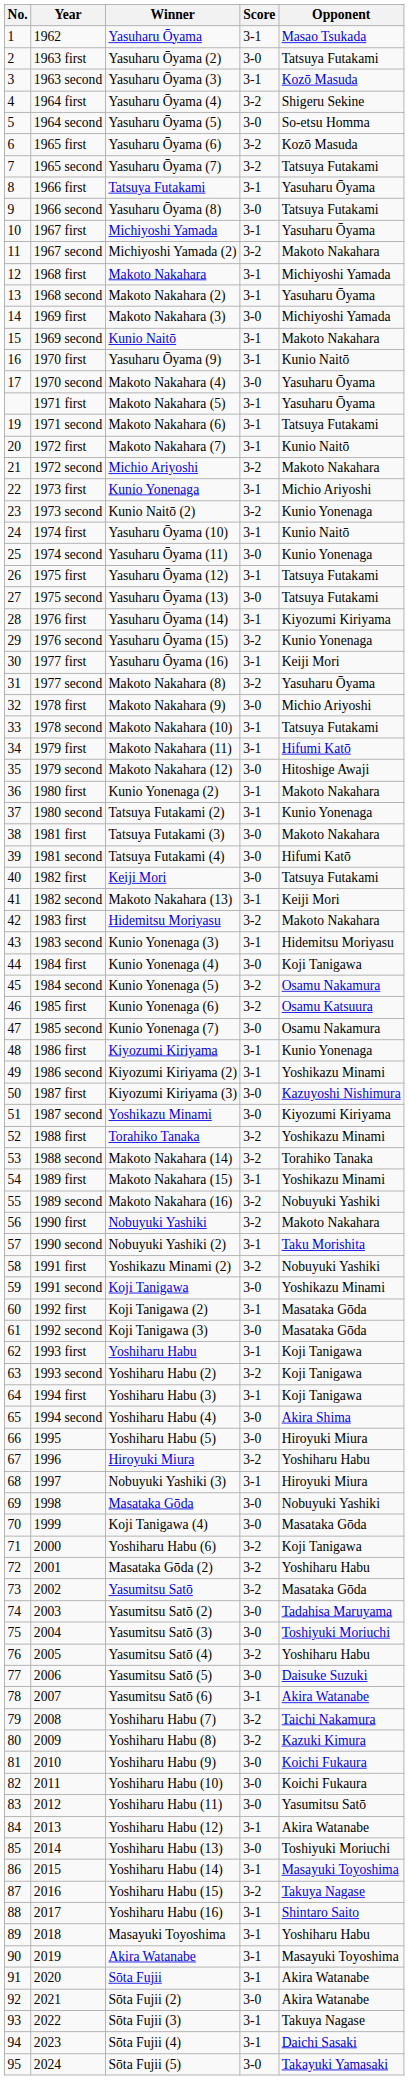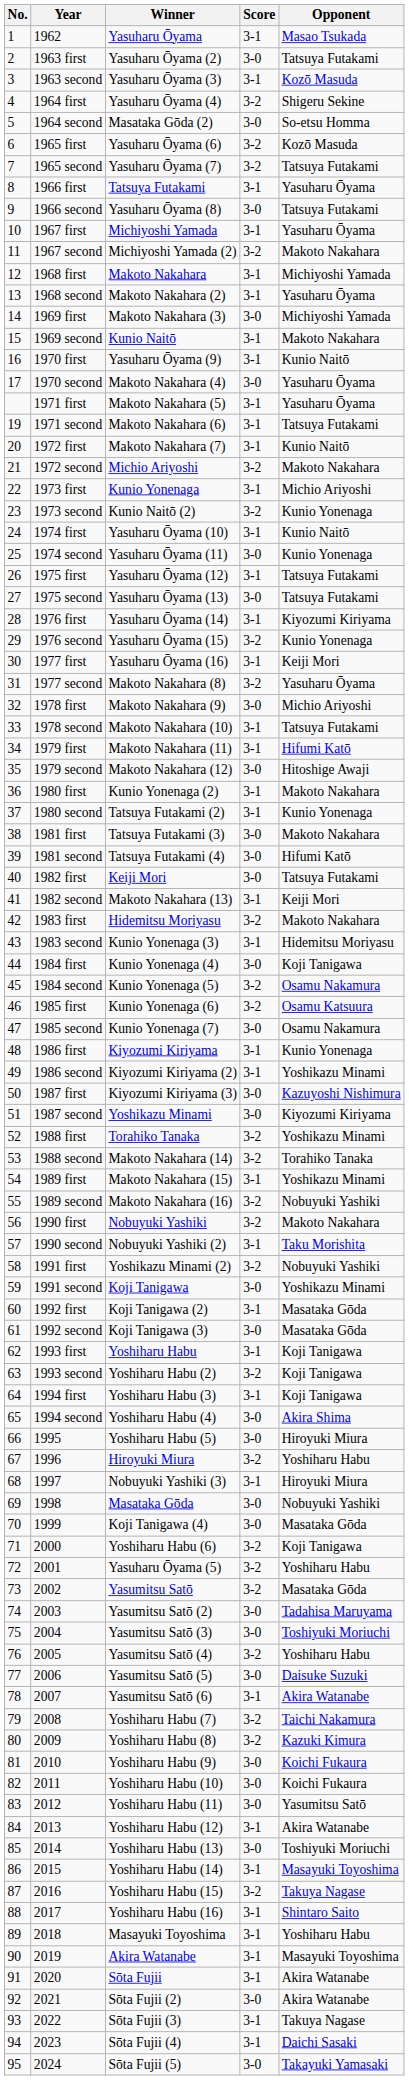 <table class="wikitable sortable">
 <tr>
 <th>No.</th>
 <th>Year</th>
 <th>Winner</th>
 <th>Score</th>
 <th>Opponent</th>
 </tr>
 <tr>
 <td>1</td>
 <td>1962</td>
 <td><a href='#'>Yasuharu Ōyama</a></td>
 <td>3-1</td>
 <td><a href='#'>Masao Tsukada</a></td>
 </tr>
 <tr>
 <td>2</td>
 <td>1963 first</td>
 <td>Yasuharu Ōyama (2)</td>
 <td>3-0</td>
 <td>Tatsuya Futakami</td>
 </tr>
 <tr>
 <td>3</td>
 <td>1963 second</td>
 <td>Yasuharu Ōyama (3)</td>
 <td>3-1</td>
 <td><a href='#'>Kozō Masuda</a></td>
 </tr>
 <tr>
 <td>4</td>
 <td>1964 first</td>
 <td>Yasuharu Ōyama (4)</td>
 <td>3-2</td>
 <td>Shigeru Sekine</td>
 </tr>
 <tr>
 <td>5</td>
 <td>1964 second</td>
-<td>Yasuharu Ōyama (5)</td>
+<td>Masataka Gōda (2)</td>
 <td>3-0</td>
 <td>So-etsu Homma</td>
 </tr>
 <tr>
 <td>6</td>
 <td>1965 first</td>
 <td>Yasuharu Ōyama (6)</td>
 <td>3-2</td>
 <td>Kozō Masuda</td>
 </tr>
 <tr>
 <td>7</td>
 <td>1965 second</td>
 <td>Yasuharu Ōyama (7)</td>
 <td>3-2</td>
 <td>Tatsuya Futakami</td>
 </tr>
 <tr>
 <td>8</td>
 <td>1966 first</td>
 <td><a href='#'>Tatsuya Futakami</a></td>
 <td>3-1</td>
 <td>Yasuharu Ōyama</td>
 </tr>
 <tr>
 <td>9</td>
 <td>1966 second</td>
 <td>Yasuharu Ōyama (8)</td>
 <td>3-0</td>
 <td>Tatsuya Futakami</td>
 </tr>
 <tr>
 <td>10</td>
 <td>1967 first</td>
 <td><a href='#'>Michiyoshi Yamada</a></td>
 <td>3-1</td>
 <td>Yasuharu Ōyama</td>
 </tr>
 <tr>
 <td>11</td>
 <td>1967 second</td>
 <td>Michiyoshi Yamada (2)</td>
 <td>3-2</td>
 <td>Makoto Nakahara</td>
 </tr>
 <tr>
 <td>12</td>
 <td>1968 first</td>
 <td><a href='#'>Makoto Nakahara</a></td>
 <td>3-1</td>
 <td>Michiyoshi Yamada</td>
 </tr>
 <tr>
 <td>13</td>
 <td>1968 second</td>
 <td>Makoto Nakahara (2)</td>
 <td>3-1</td>
 <td>Yasuharu Ōyama</td>
 </tr>
 <tr>
 <td>14</td>
 <td>1969 first</td>
 <td>Makoto Nakahara (3)</td>
 <td>3-0</td>
 <td>Michiyoshi Yamada</td>
 </tr>
 <tr>
 <td>15</td>
 <td>1969 second</td>
 <td><a href='#'>Kunio Naitō</a></td>
 <td>3-1</td>
 <td>Makoto Nakahara</td>
 </tr>
 <tr>
 <td>16</td>
 <td>1970 first</td>
 <td>Yasuharu Ōyama (9)</td>
 <td>3-1</td>
 <td>Kunio Naitō</td>
 </tr>
 <tr>
 <td>17</td>
 <td>1970 second</td>
 <td>Makoto Nakahara (4)</td>
 <td>3-0</td>
 <td>Yasuharu Ōyama</td>
 </tr>
 <tr>
 <td></td>
 <td>1971 first</td>
 <td>Makoto Nakahara (5)</td>
 <td>3-1</td>
 <td>Yasuharu Ōyama</td>
 </tr>
 <tr>
 <td>19</td>
 <td>1971 second</td>
 <td>Makoto Nakahara (6)</td>
 <td>3-1</td>
 <td>Tatsuya Futakami</td>
 </tr>
 <tr>
 <td>20</td>
 <td>1972 first</td>
 <td>Makoto Nakahara (7)</td>
 <td>3-1</td>
 <td>Kunio Naitō</td>
 </tr>
 <tr>
 <td>21</td>
 <td>1972 second</td>
 <td><a href='#'>Michio Ariyoshi</a></td>
 <td>3-2</td>
 <td>Makoto Nakahara</td>
 </tr>
 <tr>
 <td>22</td>
 <td>1973 first</td>
 <td><a href='#'>Kunio Yonenaga</a></td>
 <td>3-1</td>
 <td>Michio Ariyoshi</td>
 </tr>
 <tr>
 <td>23</td>
 <td>1973 second</td>
 <td>Kunio Naitō (2)</td>
 <td>3-2</td>
 <td>Kunio Yonenaga</td>
 </tr>
 <tr>
 <td>24</td>
 <td>1974 first</td>
 <td>Yasuharu Ōyama (10)</td>
 <td>3-1</td>
 <td>Kunio Naitō</td>
 </tr>
 <tr>
 <td>25</td>
 <td>1974 second</td>
 <td>Yasuharu Ōyama (11)</td>
 <td>3-0</td>
 <td>Kunio Yonenaga</td>
 </tr>
 <tr>
 <td>26</td>
 <td>1975 first</td>
 <td>Yasuharu Ōyama (12)</td>
 <td>3-1</td>
 <td>Tatsuya Futakami</td>
 </tr>
 <tr>
 <td>27</td>
 <td>1975 second</td>
 <td>Yasuharu Ōyama (13)</td>
 <td>3-0</td>
 <td>Tatsuya Futakami</td>
 </tr>
 <tr>
 <td>28</td>
 <td>1976 first</td>
 <td>Yasuharu Ōyama (14)</td>
 <td>3-1</td>
 <td>Kiyozumi Kiriyama</td>
 </tr>
 <tr>
 <td>29</td>
 <td>1976 second</td>
 <td>Yasuharu Ōyama (15)</td>
 <td>3-2</td>
 <td>Kunio Yonenaga</td>
 </tr>
 <tr>
 <td>30</td>
 <td>1977 first</td>
 <td>Yasuharu Ōyama (16)</td>
 <td>3-1</td>
 <td>Keiji Mori</td>
 </tr>
 <tr>
 <td>31</td>
 <td>1977 second</td>
 <td>Makoto Nakahara (8)</td>
 <td>3-2</td>
 <td>Yasuharu Ōyama</td>
 </tr>
 <tr>
 <td>32</td>
 <td>1978 first</td>
 <td>Makoto Nakahara (9)</td>
 <td>3-0</td>
 <td>Michio Ariyoshi</td>
 </tr>
 <tr>
 <td>33</td>
 <td>1978 second</td>
 <td>Makoto Nakahara (10)</td>
 <td>3-1</td>
 <td>Tatsuya Futakami</td>
 </tr>
 <tr>
 <td>34</td>
 <td>1979 first</td>
 <td>Makoto Nakahara (11)</td>
 <td>3-1</td>
 <td><a href='#'>Hifumi Katō</a></td>
 </tr>
 <tr>
 <td>35</td>
 <td>1979 second</td>
 <td>Makoto Nakahara (12)</td>
 <td>3-0</td>
 <td>Hitoshige Awaji</td>
 </tr>
 <tr>
 <td>36</td>
 <td>1980 first</td>
 <td>Kunio Yonenaga (2)</td>
 <td>3-1</td>
 <td>Makoto Nakahara</td>
 </tr>
 <tr>
 <td>37</td>
 <td>1980 second</td>
 <td>Tatsuya Futakami (2)</td>
 <td>3-1</td>
 <td>Kunio Yonenaga</td>
 </tr>
 <tr>
 <td>38</td>
 <td>1981 first</td>
 <td>Tatsuya Futakami (3)</td>
 <td>3-0</td>
 <td>Makoto Nakahara</td>
 </tr>
 <tr>
 <td>39</td>
 <td>1981 second</td>
 <td>Tatsuya Futakami (4)</td>
 <td>3-0</td>
 <td>Hifumi Katō</td>
 </tr>
 <tr>
 <td>40</td>
 <td>1982 first</td>
 <td><a href='#'>Keiji Mori</a></td>
 <td>3-0</td>
 <td>Tatsuya Futakami</td>
 </tr>
 <tr>
 <td>41</td>
 <td>1982 second</td>
 <td>Makoto Nakahara (13)</td>
 <td>3-1</td>
 <td>Keiji Mori</td>
 </tr>
 <tr>
 <td>42</td>
 <td>1983 first</td>
 <td><a href='#'>Hidemitsu Moriyasu</a></td>
 <td>3-2</td>
 <td>Makoto Nakahara</td>
 </tr>
 <tr>
 <td>43</td>
 <td>1983 second</td>
 <td>Kunio Yonenaga (3)</td>
 <td>3-1</td>
 <td>Hidemitsu Moriyasu</td>
 </tr>
 <tr>
 <td>44</td>
 <td>1984 first</td>
 <td>Kunio Yonenaga (4)</td>
 <td>3-0</td>
 <td>Koji Tanigawa</td>
 </tr>
 <tr>
 <td>45</td>
 <td>1984 second</td>
 <td>Kunio Yonenaga (5)</td>
 <td>3-2</td>
 <td><a href='#'>Osamu Nakamura</a></td>
 </tr>
 <tr>
 <td>46</td>
 <td>1985 first</td>
 <td>Kunio Yonenaga (6)</td>
 <td>3-2</td>
 <td><a href='#'>Osamu Katsuura</a></td>
 </tr>
 <tr>
 <td>47</td>
 <td>1985 second</td>
 <td>Kunio Yonenaga (7)</td>
 <td>3-0</td>
 <td>Osamu Nakamura</td>
 </tr>
 <tr>
 <td>48</td>
 <td>1986 first</td>
 <td><a href='#'>Kiyozumi Kiriyama</a></td>
 <td>3-1</td>
 <td>Kunio Yonenaga</td>
 </tr>
 <tr>
 <td>49</td>
 <td>1986 second</td>
 <td>Kiyozumi Kiriyama (2)</td>
 <td>3-1</td>
 <td>Yoshikazu Minami</td>
 </tr>
 <tr>
 <td>50</td>
 <td>1987 first</td>
 <td>Kiyozumi Kiriyama (3)</td>
 <td>3-0</td>
 <td><a href='#'>Kazuyoshi Nishimura</a></td>
 </tr>
 <tr>
 <td>51</td>
 <td>1987 second</td>
 <td><a href='#'>Yoshikazu Minami</a></td>
 <td>3-0</td>
 <td>Kiyozumi Kiriyama</td>
 </tr>
 <tr>
 <td>52</td>
 <td>1988 first</td>
 <td><a href='#'>Torahiko Tanaka</a></td>
 <td>3-2</td>
 <td>Yoshikazu Minami</td>
 </tr>
 <tr>
 <td>53</td>
 <td>1988 second</td>
 <td>Makoto Nakahara (14)</td>
 <td>3-2</td>
 <td>Torahiko Tanaka</td>
 </tr>
 <tr>
 <td>54</td>
 <td>1989 first</td>
 <td>Makoto Nakahara (15)</td>
 <td>3-1</td>
 <td>Yoshikazu Minami</td>
 </tr>
 <tr>
 <td>55</td>
 <td>1989 second</td>
 <td>Makoto Nakahara (16)</td>
 <td>3-2</td>
 <td>Nobuyuki Yashiki</td>
 </tr>
 <tr>
 <td>56</td>
 <td>1990 first</td>
 <td><a href='#'>Nobuyuki Yashiki</a></td>
 <td>3-2</td>
 <td>Makoto Nakahara</td>
 </tr>
 <tr>
 <td>57</td>
 <td>1990 second</td>
 <td>Nobuyuki Yashiki (2)</td>
 <td>3-1</td>
 <td><a href='#'>Taku Morishita</a></td>
 </tr>
 <tr>
 <td>58</td>
 <td>1991 first</td>
 <td>Yoshikazu Minami (2)</td>
 <td>3-2</td>
 <td>Nobuyuki Yashiki</td>
 </tr>
 <tr>
 <td>59</td>
 <td>1991 second</td>
 <td><a href='#'>Koji Tanigawa</a></td>
 <td>3-0</td>
 <td>Yoshikazu Minami</td>
 </tr>
 <tr>
 <td>60</td>
 <td>1992 first</td>
 <td>Koji Tanigawa (2)</td>
 <td>3-1</td>
 <td>Masataka Gōda</td>
 </tr>
 <tr>
 <td>61</td>
 <td>1992 second</td>
 <td>Koji Tanigawa (3)</td>
 <td>3-0</td>
 <td>Masataka Gōda</td>
 </tr>
 <tr>
 <td>62</td>
 <td>1993 first</td>
 <td><a href='#'>Yoshiharu Habu</a></td>
 <td>3-1</td>
 <td>Koji Tanigawa</td>
 </tr>
 <tr>
 <td>63</td>
 <td>1993 second</td>
 <td>Yoshiharu Habu (2)</td>
 <td>3-2</td>
 <td>Koji Tanigawa</td>
 </tr>
 <tr>
 <td>64</td>
 <td>1994 first</td>
 <td>Yoshiharu Habu (3)</td>
 <td>3-1</td>
 <td>Koji Tanigawa</td>
 </tr>
 <tr>
 <td>65</td>
 <td>1994 second</td>
 <td>Yoshiharu Habu (4)</td>
 <td>3-0</td>
 <td><a href='#'>Akira Shima</a></td>
 </tr>
 <tr>
 <td>66</td>
 <td>1995</td>
 <td>Yoshiharu Habu (5)</td>
 <td>3-0</td>
 <td>Hiroyuki Miura</td>
 </tr>
 <tr>
 <td>67</td>
 <td>1996</td>
 <td><a href='#'>Hiroyuki Miura</a></td>
 <td>3-2</td>
 <td>Yoshiharu Habu</td>
 </tr>
 <tr>
 <td>68</td>
 <td>1997</td>
 <td>Nobuyuki Yashiki (3)</td>
 <td>3-1</td>
 <td>Hiroyuki Miura</td>
 </tr>
 <tr>
 <td>69</td>
 <td>1998</td>
 <td><a href='#'>Masataka Gōda</a></td>
 <td>3-0</td>
 <td>Nobuyuki Yashiki</td>
 </tr>
 <tr>
 <td>70</td>
 <td>1999</td>
 <td>Koji Tanigawa (4)</td>
 <td>3-0</td>
 <td>Masataka Gōda</td>
 </tr>
 <tr>
 <td>71</td>
 <td>2000</td>
 <td>Yoshiharu Habu (6)</td>
 <td>3-2</td>
 <td>Koji Tanigawa</td>
 </tr>
 <tr>
 <td>72</td>
 <td>2001</td>
-<td>Masataka Gōda (2)</td>
+<td>Yasuharu Ōyama (5)</td>
 <td>3-2</td>
 <td>Yoshiharu Habu</td>
 </tr>
 <tr>
 <td>73</td>
 <td>2002</td>
 <td><a href='#'>Yasumitsu Satō</a></td>
 <td>3-2</td>
 <td>Masataka Gōda</td>
 </tr>
 <tr>
 <td>74</td>
 <td>2003</td>
 <td>Yasumitsu Satō (2)</td>
 <td>3-0</td>
 <td><a href='#'>Tadahisa Maruyama</a></td>
 </tr>
 <tr>
 <td>75</td>
 <td>2004</td>
 <td>Yasumitsu Satō (3)</td>
 <td>3-0</td>
 <td><a href='#'>Toshiyuki Moriuchi</a></td>
 </tr>
 <tr>
 <td>76</td>
 <td>2005</td>
 <td>Yasumitsu Satō (4)</td>
 <td>3-2</td>
 <td>Yoshiharu Habu</td>
 </tr>
 <tr>
 <td>77</td>
 <td>2006</td>
 <td>Yasumitsu Satō (5)</td>
 <td>3-0</td>
 <td><a href='#'>Daisuke Suzuki</a></td>
 </tr>
 <tr>
 <td>78</td>
 <td>2007</td>
 <td>Yasumitsu Satō (6)</td>
 <td>3-1</td>
 <td><a href='#'>Akira Watanabe</a></td>
 </tr>
 <tr>
 <td>79</td>
 <td>2008</td>
 <td>Yoshiharu Habu (7)</td>
 <td>3-2</td>
 <td><a href='#'>Taichi Nakamura</a></td>
 </tr>
 <tr>
 <td>80</td>
 <td>2009</td>
 <td>Yoshiharu Habu (8)</td>
 <td>3-2</td>
 <td><a href='#'>Kazuki Kimura</a></td>
 </tr>
 <tr>
 <td>81</td>
 <td>2010</td>
 <td>Yoshiharu Habu (9)</td>
 <td>3-0</td>
 <td><a href='#'>Koichi Fukaura</a></td>
 </tr>
 <tr>
 <td>82</td>
 <td>2011</td>
 <td>Yoshiharu Habu (10)</td>
 <td>3-0</td>
 <td>Koichi Fukaura</td>
 </tr>
 <tr>
 <td>83</td>
 <td>2012</td>
 <td>Yoshiharu Habu (11)</td>
 <td>3-0</td>
 <td>Yasumitsu Satō</td>
 </tr>
 <tr>
 <td>84</td>
 <td>2013</td>
 <td>Yoshiharu Habu (12)</td>
 <td>3-1</td>
 <td>Akira Watanabe</td>
 </tr>
 <tr>
 <td>85</td>
 <td>2014</td>
 <td>Yoshiharu Habu (13)</td>
 <td>3-0</td>
 <td>Toshiyuki Moriuchi</td>
 </tr>
 <tr>
 <td>86</td>
 <td>2015</td>
 <td>Yoshiharu Habu (14)</td>
 <td>3-1</td>
 <td><a href='#'>Masayuki Toyoshima</a></td>
 </tr>
 <tr>
 <td>87</td>
 <td>2016</td>
 <td>Yoshiharu Habu (15)</td>
 <td>3-2</td>
 <td><a href='#'>Takuya Nagase</a></td>
 </tr>
 <tr>
 <td>88</td>
 <td>2017</td>
 <td>Yoshiharu Habu (16)</td>
 <td>3-1</td>
 <td><a href='#'>Shintaro Saito</a></td>
 </tr>
 <tr>
 <td>89</td>
 <td>2018</td>
 <td>Masayuki Toyoshima</td>
 <td>3-1</td>
 <td>Yoshiharu Habu</td>
 </tr>
 <tr>
 <td>90</td>
 <td>2019</td>
 <td><a href='#'>Akira Watanabe</a></td>
 <td>3-1</td>
 <td>Masayuki Toyoshima</td>
 </tr>
 <tr>
 <td>91</td>
 <td>2020</td>
 <td><a href='#'>Sōta Fujii</a></td>
 <td>3-1</td>
 <td>Akira Watanabe</td>
 </tr>
 <tr>
 <td>92</td>
 <td>2021</td>
 <td>Sōta Fujii (2)</td>
 <td>3-0</td>
 <td>Akira Watanabe</td>
 </tr>
 <tr>
 <td>93</td>
 <td>2022</td>
 <td>Sōta Fujii (3)</td>
 <td>3-1</td>
 <td>Takuya Nagase</td>
 </tr>
 <tr>
 <td>94</td>
 <td>2023</td>
 <td>Sōta Fujii (4)</td>
 <td>3-1</td>
 <td><a href='#'>Daichi Sasaki</a></td>
 </tr>
 <tr>
 <td>95</td>
 <td>2024</td>
 <td>Sōta Fujii (5)</td>
 <td>3-0</td>
 <td><a href='#'>Takayuki Yamasaki</a></td>
 </tr>
 </table>
